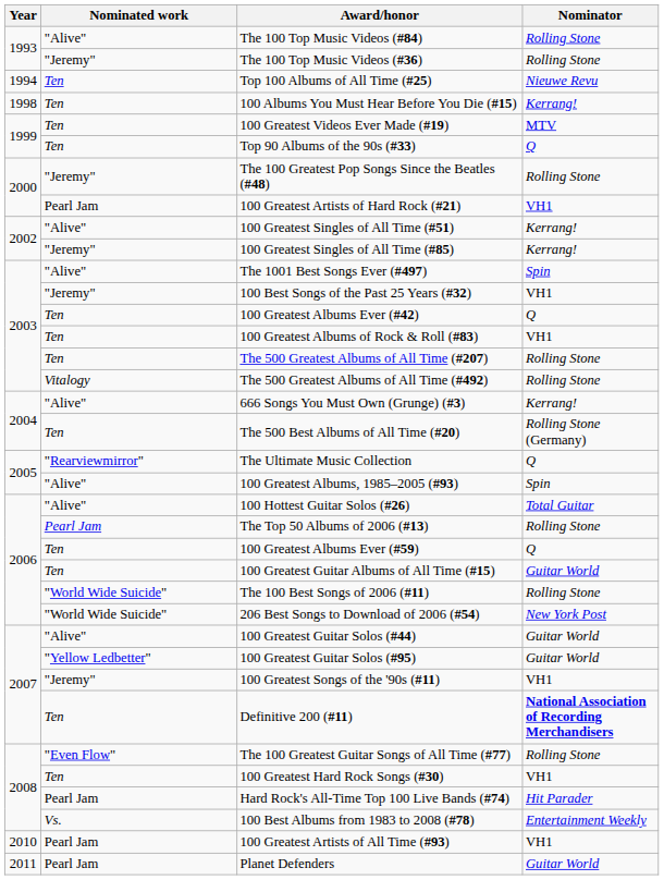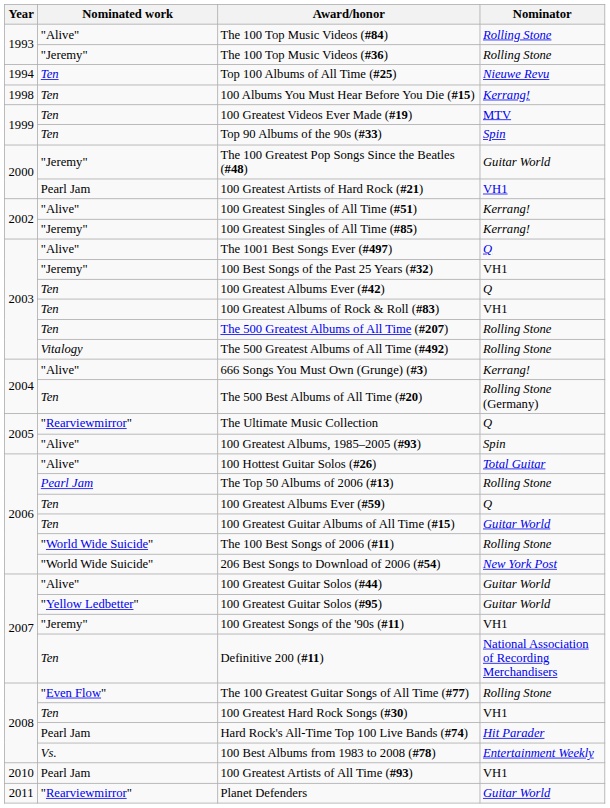 <table class="wikitable sortable" style="table-layout: fixed;" width="650">
 <tr>
 <th width="35">Year</th>
 <th width="220">Nominated work</th>
 <th width="325">Award/honor</th>
 <th width="150">Nominator</th>
 </tr>
 <tr>
 <td align="center" rowspan=2>1993</td>
 <td>"Alive"</td>
 <td>The 100 Top Music Videos (<strong>#84</strong>)</td>
 <td><em><a href='#'>Rolling Stone</a></em></td>
 </tr>
 <tr>
 <td>"Jeremy"</td>
 <td>The 100 Top Music Videos (<strong>#36</strong>)</td>
 <td><em>Rolling Stone</em></td>
 </tr>
 <tr>
 <td align="center">1994</td>
 <td><em><a href='#'>Ten</a></em></td>
 <td>Top 100 Albums of All Time (<strong>#25</strong>)</td>
 <td><em><a href='#'>Nieuwe Revu</a></em></td>
 </tr>
 <tr>
 <td align="center">1998</td>
 <td><em>Ten</em></td>
 <td>100 Albums You Must Hear Before You Die (<strong>#15</strong>)</td>
 <td><em><a href='#'>Kerrang!</a></em></td>
 </tr>
 <tr>
 <td align="center" rowspan=2>1999</td>
 <td><em>Ten</em></td>
 <td>100 Greatest Videos Ever Made (<strong>#19</strong>)</td>
 <td><a href='#'>MTV</a></td>
 </tr>
 <tr>
 <td><em>Ten</em></td>
 <td>Top 90 Albums of the 90s (<strong>#33</strong>)</td>
-<td><em><a href='#'>Q</a></em></td>
+<td><em><a href='#'>Spin</a></em></td>
 </tr>
 <tr>
 <td align="center" rowspan=2>2000</td>
 <td>"Jeremy"</td>
 <td>The 100 Greatest Pop Songs Since the Beatles (<strong>#48</strong>)</td>
-<td><em>Rolling Stone</em></td>
+<td><em>Guitar World</em></td>
 </tr>
 <tr>
 <td>Pearl Jam</td>
 <td>100 Greatest Artists of Hard Rock (<strong>#21</strong>)</td>
 <td><a href='#'>VH1</a></td>
 </tr>
 <tr>
 <td align="center" rowspan=2>2002</td>
 <td>"Alive"</td>
 <td>100 Greatest Singles of All Time (<strong>#51</strong>)</td>
 <td><em>Kerrang!</em></td>
 </tr>
 <tr>
 <td>"Jeremy"</td>
 <td>100 Greatest Singles of All Time (<strong>#85</strong>)</td>
 <td><em>Kerrang!</em></td>
 </tr>
 <tr>
 <td align="center" rowspan=6>2003</td>
 <td>"Alive"</td>
 <td>The 1001 Best Songs Ever (<strong>#497</strong>)</td>
-<td><em><a href='#'>Spin</a></em></td>
+<td><em><a href='#'>Q</a></em></td>
 </tr>
 <tr>
 <td>"Jeremy"</td>
 <td>100 Best Songs of the Past 25 Years (<strong>#32</strong>)</td>
 <td>VH1</td>
 </tr>
 <tr>
 <td><em>Ten</em></td>
 <td>100 Greatest Albums Ever (<strong>#42</strong>)</td>
 <td><em>Q</em></td>
 </tr>
 <tr>
 <td><em>Ten</em></td>
 <td>100 Greatest Albums of Rock & Roll (<strong>#83</strong>)</td>
 <td>VH1</td>
 </tr>
 <tr>
 <td><em>Ten</em></td>
 <td><a href='#'>The 500 Greatest Albums of All Time</a> (<strong>#207</strong>)</td>
 <td><em>Rolling Stone</em></td>
 </tr>
 <tr>
 <td><em>Vitalogy</em></td>
 <td>The 500 Greatest Albums of All Time (<strong>#492</strong>)</td>
 <td><em>Rolling Stone</em></td>
 </tr>
 <tr>
 <td align="center" rowspan=2>2004</td>
 <td>"Alive"</td>
 <td>666 Songs You Must Own (Grunge) (<strong>#3</strong>)</td>
 <td><em>Kerrang!</em></td>
 </tr>
 <tr>
 <td><em>Ten</em></td>
 <td>The 500 Best Albums of All Time (<strong>#20</strong>)</td>
 <td><em>Rolling Stone</em> (Germany)</td>
 </tr>
 <tr>
 <td align="center" rowspan=2>2005</td>
 <td>"<a href='#'>Rearviewmirror</a>"</td>
 <td>The Ultimate Music Collection</td>
 <td><em>Q</em></td>
 </tr>
 <tr>
 <td>"Alive"</td>
 <td>100 Greatest Albums, 1985–2005 (<strong>#93</strong>)</td>
 <td><em>Spin</em></td>
 </tr>
 <tr>
 <td align="center" rowspan=6>2006</td>
 <td>"Alive"</td>
 <td>100 Hottest Guitar Solos (<strong>#26</strong>)</td>
 <td><em><a href='#'>Total Guitar</a></em></td>
 </tr>
 <tr>
 <td><em><a href='#'>Pearl Jam</a></em></td>
 <td>The Top 50 Albums of 2006 (<strong>#13</strong>)</td>
 <td><em>Rolling Stone</em></td>
 </tr>
 <tr>
 <td><em>Ten</em></td>
 <td>100 Greatest Albums Ever (<strong>#59</strong>)</td>
 <td><em>Q</em></td>
 </tr>
 <tr>
 <td><em>Ten</em></td>
 <td>100 Greatest Guitar Albums of All Time (<strong>#15</strong>)</td>
 <td><em><a href='#'>Guitar World</a></em></td>
 </tr>
 <tr>
 <td>"<a href='#'>World Wide Suicide</a>"</td>
 <td>The 100 Best Songs of 2006 (<strong>#11</strong>)</td>
 <td><em>Rolling Stone</em></td>
 </tr>
 <tr>
 <td>"World Wide Suicide"</td>
 <td>206 Best Songs to Download of 2006 (<strong>#54</strong>)</td>
 <td><em><a href='#'>New York Post</a></em></td>
 </tr>
 <tr>
 <td align="center" rowspan=4>2007</td>
 <td>"Alive"</td>
 <td>100 Greatest Guitar Solos (<strong>#44</strong>)</td>
 <td><em>Guitar World</em></td>
 </tr>
 <tr>
 <td>"<a href='#'>Yellow Ledbetter</a>"</td>
 <td>100 Greatest Guitar Solos (<strong>#95</strong>)</td>
 <td><em>Guitar World</em></td>
 </tr>
 <tr>
 <td>"Jeremy"</td>
 <td>100 Greatest Songs of the '90s (<strong>#11</strong>)</td>
 <td>VH1</td>
 </tr>
 <tr>
 <td><em>Ten</em></td>
 <td>Definitive 200 (<strong>#11</strong>)</td>
-<td><strong><a href='#'>National Association of Recording Merchandisers</a></strong></td>
+<td><a href='#'>National Association of Recording Merchandisers</a></td>
 </tr>
 <tr>
 <td align="center" rowspan=4>2008</td>
 <td>"<a href='#'>Even Flow</a>"</td>
 <td>The 100 Greatest Guitar Songs of All Time (<strong>#77</strong>)</td>
 <td><em>Rolling Stone</em></td>
 </tr>
 <tr>
 <td><em>Ten</em></td>
 <td>100 Greatest Hard Rock Songs (<strong>#30</strong>)</td>
 <td>VH1</td>
 </tr>
 <tr>
 <td>Pearl Jam</td>
 <td>Hard Rock's All-Time Top 100 Live Bands (<strong>#74</strong>)</td>
 <td><em><a href='#'>Hit Parader</a></em></td>
 </tr>
 <tr>
 <td><em>Vs.</em></td>
 <td>100 Best Albums from 1983 to 2008 (<strong>#78</strong>)</td>
 <td><em><a href='#'>Entertainment Weekly</a></em></td>
 </tr>
 <tr>
 <td align="center">2010</td>
 <td>Pearl Jam</td>
 <td>100 Greatest Artists of All Time (<strong>#93</strong>)</td>
 <td>VH1</td>
 </tr>
 <tr>
 <td align="center">2011</td>
-<td>Pearl Jam</td>
+<td>"<a href='#'>Rearviewmirror</a>"</td>
 <td>Planet Defenders</td>
 <td><em><a href='#'>Guitar World</a></em></td>
 </tr>
 </table>
